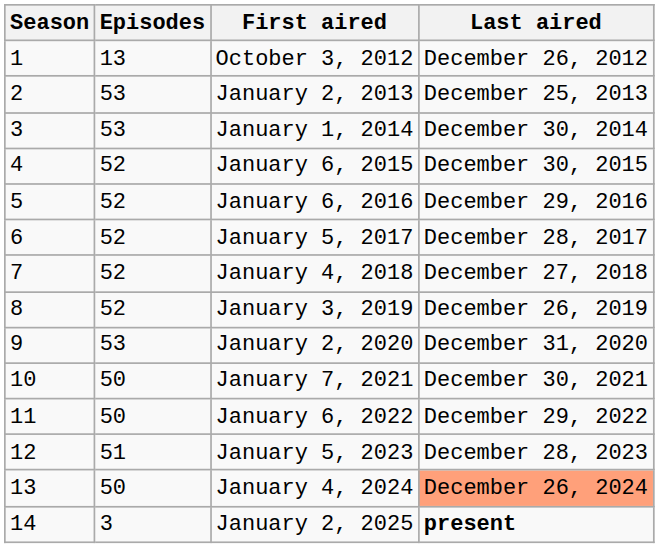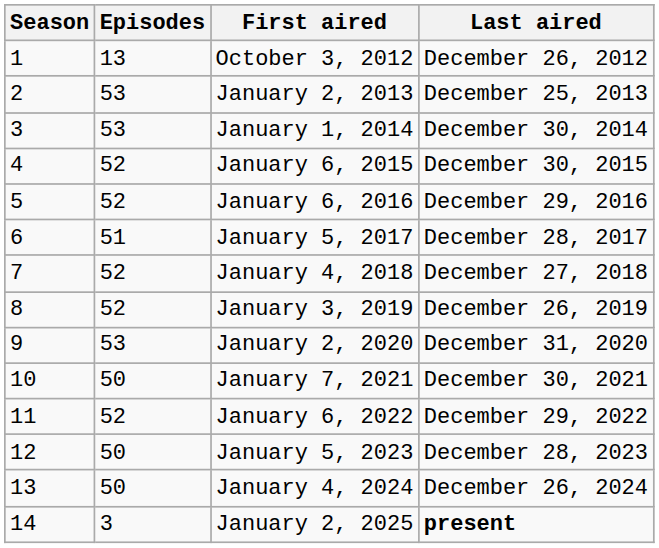 <table class="wikitable">
 <tr>
 <th>Season</th>
 <th>Episodes</th>
 <th>First aired</th>
 <th>Last aired</th>
 </tr>
 <tr>
 <td>1</td>
 <td>13</td>
 <td>October 3, 2012</td>
 <td>December 26, 2012</td>
 </tr>
 <tr>
 <td>2</td>
 <td>53</td>
 <td>January 2, 2013</td>
 <td>December 25, 2013</td>
 </tr>
 <tr>
 <td>3</td>
 <td>53</td>
 <td>January 1, 2014</td>
 <td>December 30, 2014</td>
 </tr>
 <tr>
 <td>4</td>
 <td>52</td>
 <td>January 6, 2015</td>
 <td>December 30, 2015</td>
 </tr>
 <tr>
 <td>5</td>
 <td>52</td>
 <td>January 6, 2016</td>
 <td>December 29, 2016</td>
 </tr>
 <tr>
 <td>6</td>
-<td>52</td>
+<td>51</td>
 <td>January 5, 2017</td>
 <td>December 28, 2017</td>
 </tr>
 <tr>
 <td>7</td>
 <td>52</td>
 <td>January 4, 2018</td>
 <td>December 27, 2018</td>
 </tr>
 <tr>
 <td>8</td>
 <td>52</td>
 <td>January 3, 2019</td>
 <td>December 26, 2019</td>
 </tr>
 <tr>
 <td>9</td>
 <td>53</td>
 <td>January 2, 2020</td>
 <td>December 31, 2020</td>
 </tr>
 <tr>
 <td>10</td>
 <td>50</td>
 <td>January 7, 2021</td>
 <td>December 30, 2021</td>
 </tr>
 <tr>
 <td>11</td>
-<td>50</td>
+<td>52</td>
 <td>January 6, 2022</td>
 <td>December 29, 2022</td>
 </tr>
 <tr>
 <td>12</td>
-<td>51</td>
+<td>50</td>
 <td>January 5, 2023</td>
 <td>December 28, 2023</td>
 </tr>
 <tr>
 <td>13</td>
 <td>50</td>
 <td>January 4, 2024</td>
-<td style="background: lightsalmon;">December 26, 2024</td>
+<td>December 26, 2024</td>
 </tr>
 <tr>
 <td>14</td>
 <td>3</td>
 <td>January 2, 2025</td>
 <td><strong>present</strong></td>
 </tr>
 </table>
